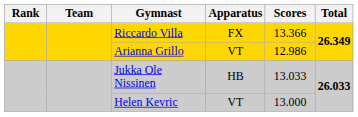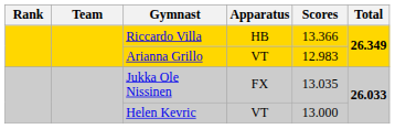 <table style="text-align:center;" class="wikitable sortable">
 <tr>
 <th scope="col" style="width:50px;">Rank</th>
 <th scope="col" style="width:80px;">Team</th>
 <th scope="col" style="width:120px;">Gymnast</th>
 <th scope="col" style="width:20px;">Apparatus</th>
 <th scope="col" style="width:60px;">Scores</th>
 <th>Total</th>
 </tr>
 <tr style="background:#FFD700;">
 <td rowspan="2"><strong></strong></td>
 <td rowspan="2" align="left"></td>
 <td align="left"><a href='#'>Riccardo Villa</a></td>
-<td>FX</td>
+<td>HB</td>
 <td>13.366</td>
 <td rowspan="2"><strong>26.349</strong></td>
 </tr>
 <tr style="background:#FFD700;">
 <td align="left"><a href='#'>Arianna Grillo</a></td>
 <td>VT</td>
-<td>12.986</td>
+<td>12.983</td>
 </tr>
 <tr style="background:#CCCCCC;">
 <td rowspan="2"><strong></strong></td>
 <td rowspan="2" align="left"></td>
 <td align="left"><a href='#'>Jukka Ole Nissinen</a></td>
-<td>HB</td>
-<td>13.033</td>
+<td>FX</td>
+<td>13.035</td>
 <td rowspan="2"><strong>26.033</strong></td>
 </tr>
 <tr style="background:#CCCCCC;">
 <td align="left"><a href='#'>Helen Kevric</a></td>
 <td>VT</td>
 <td>13.000</td>
 </tr>
 </table>
